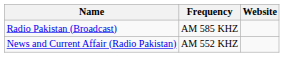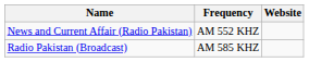 <table class="wikitable">
 <tr>
 <th>Name</th>
 <th>Frequency</th>
 <th>Website</th>
 </tr>
 <tr>
+<td><a href='#'>News and Current Affair (Radio Pakistan)</a></td>
+<td>AM 552 KHZ</td>
+<td></td>
+</tr>
+<tr>
 <td><a href='#'>Radio Pakistan (Broadcast)</a></td>
 <td>AM 585 KHZ</td>
 <td></td>
 </tr>
-<tr>
-<td><a href='#'>News and Current Affair (Radio Pakistan)</a></td>
-<td>AM 552 KHZ</td>
-<td></td>
-</tr>
 </table>
